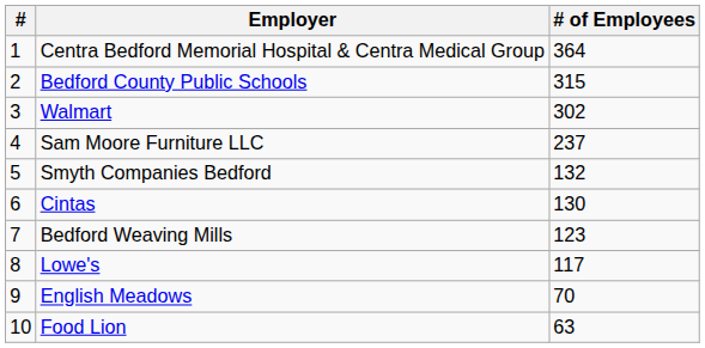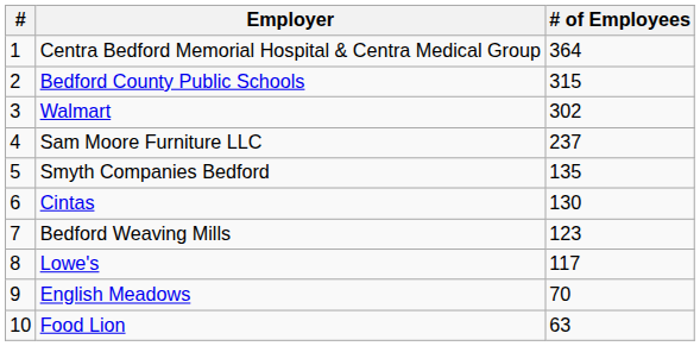 <table class="wikitable">
 <tr>
 <th>#</th>
 <th>Employer</th>
 <th># of Employees</th>
 </tr>
 <tr>
 <td>1</td>
 <td>Centra Bedford Memorial Hospital & Centra Medical Group</td>
 <td>364</td>
 </tr>
 <tr>
 <td>2</td>
 <td><a href='#'>Bedford County Public Schools</a></td>
 <td>315</td>
 </tr>
 <tr>
 <td>3</td>
 <td><a href='#'>Walmart</a></td>
 <td>302</td>
 </tr>
 <tr>
 <td>4</td>
 <td>Sam Moore Furniture LLC</td>
 <td>237</td>
 </tr>
 <tr>
 <td>5</td>
 <td>Smyth Companies Bedford</td>
-<td>132</td>
+<td>135</td>
 </tr>
 <tr>
 <td>6</td>
 <td><a href='#'>Cintas</a></td>
 <td>130</td>
 </tr>
 <tr>
 <td>7</td>
 <td>Bedford Weaving Mills</td>
 <td>123</td>
 </tr>
 <tr>
 <td>8</td>
 <td><a href='#'>Lowe's</a></td>
 <td>117</td>
 </tr>
 <tr>
 <td>9</td>
 <td><a href='#'>English Meadows</a></td>
 <td>70</td>
 </tr>
 <tr>
 <td>10</td>
 <td><a href='#'>Food Lion</a></td>
 <td>63</td>
 </tr>
 </table>
